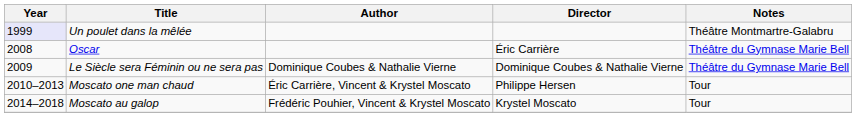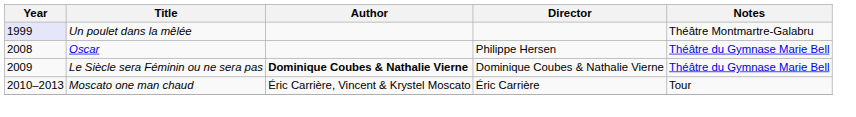 <table class="wikitable">
 <tr>
 <th>Year</th>
 <th>Title</th>
 <th>Author</th>
 <th>Director</th>
 <th>Notes</th>
 </tr>
 <tr>
 <td style="background: lavender;">1999</td>
 <td><em>Un poulet dans la mêlée</em></td>
 <td></td>
 <td></td>
 <td>Théâtre Montmartre-Galabru</td>
 </tr>
 <tr>
 <td>2008</td>
 <td><em><a href='#'>Oscar</a></em></td>
 <td></td>
-<td>Éric Carrière</td>
+<td>Philippe Hersen</td>
 <td><a href='#'>Théâtre du Gymnase Marie Bell</a></td>
 </tr>
 <tr>
 <td>2009</td>
 <td><em>Le Siècle sera Féminin ou ne sera pas</em></td>
-<td>Dominique Coubes & Nathalie Vierne</td>
+<td><strong>Dominique Coubes & Nathalie Vierne</strong></td>
 <td>Dominique Coubes & Nathalie Vierne</td>
 <td><a href='#'>Théâtre du Gymnase Marie Bell</a></td>
 </tr>
 <tr>
 <td>2010–2013</td>
 <td><em>Moscato one man chaud</em></td>
 <td>Éric Carrière, Vincent & Krystel Moscato</td>
-<td>Philippe Hersen</td>
-<td>Tour</td>
-</tr>
-<tr>
-<td>2014–2018</td>
-<td><em>Moscato au galop</em></td>
-<td>Frédéric Pouhier, Vincent & Krystel Moscato</td>
-<td>Krystel Moscato</td>
+<td>Éric Carrière</td>
 <td>Tour</td>
 </tr>
 <tr>
 </tr>
 </table>
